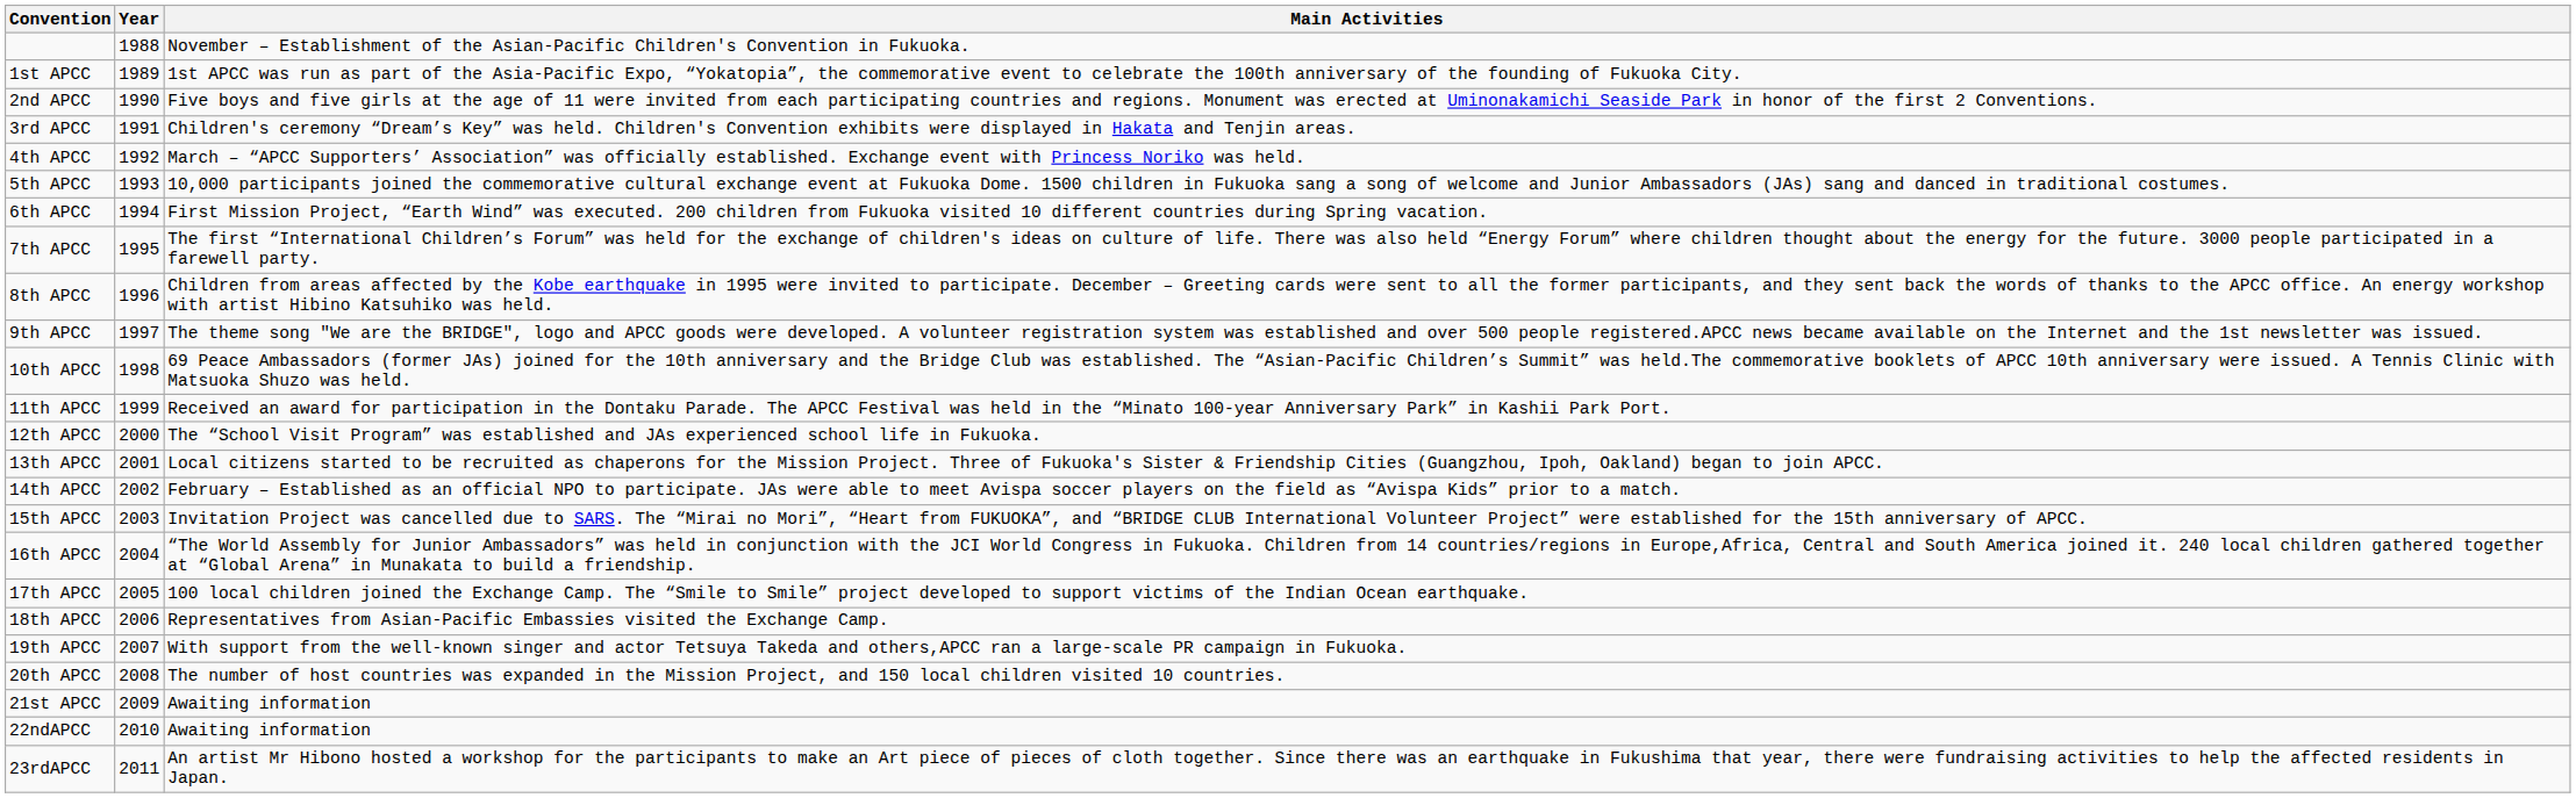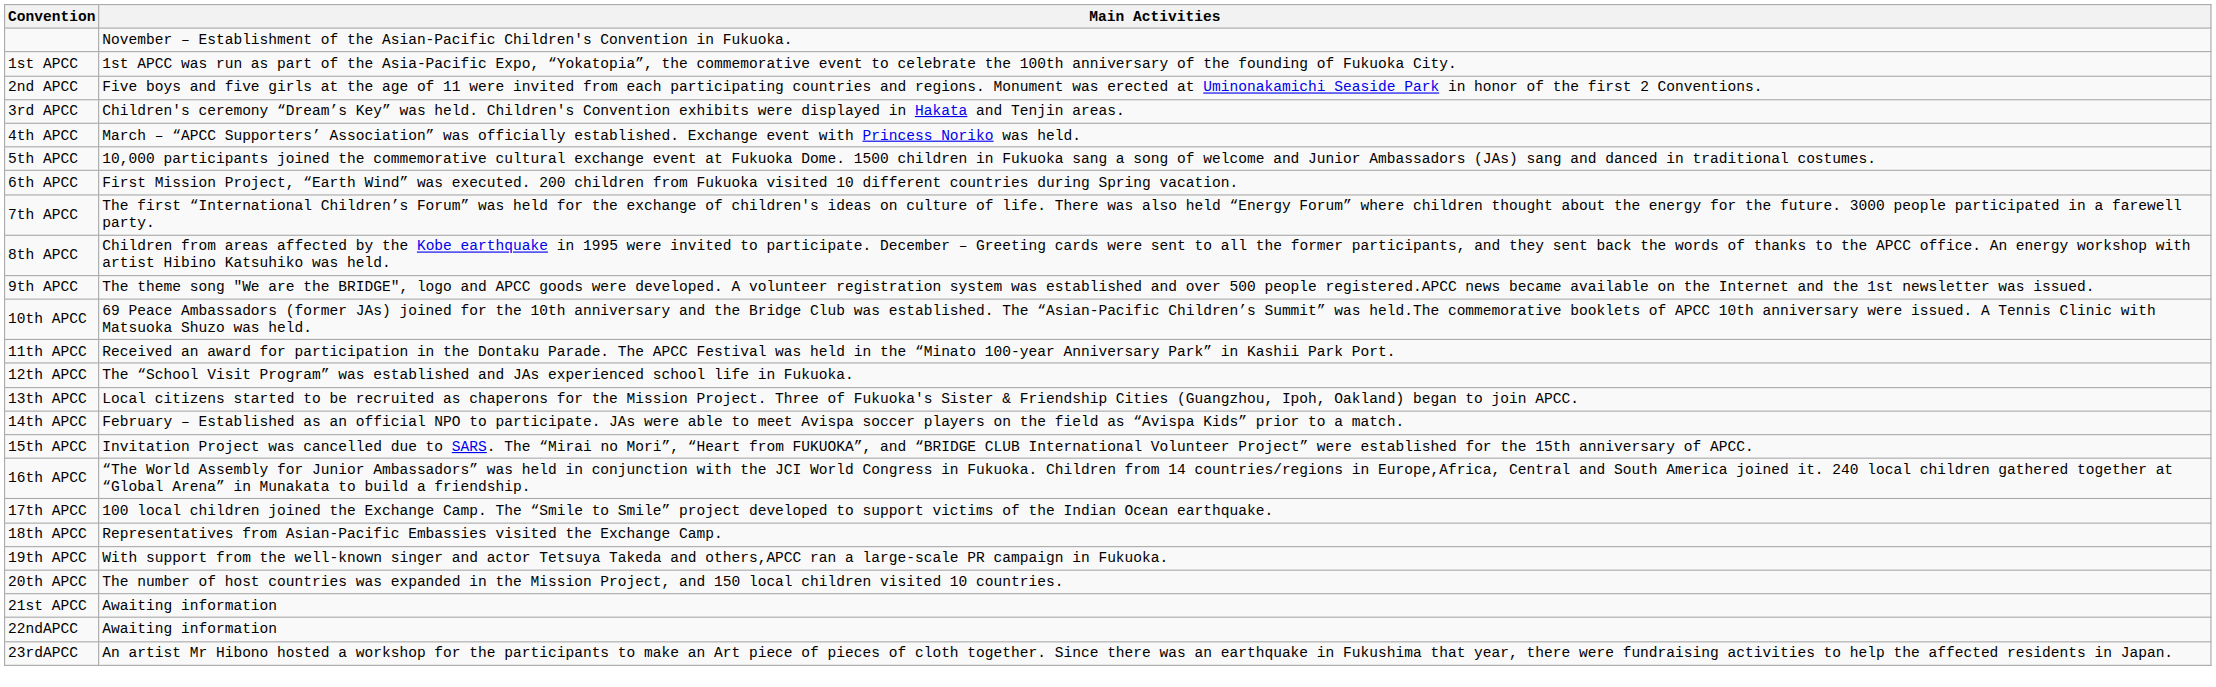 <table class="wikitable">
 <tr>
 <th>Convention</th>
-<th>Year</th>
 <th>Main Activities</th>
 </tr>
 <tr>
 <td></td>
-<td>1988</td>
 <td>November – Establishment of the Asian-Pacific Children's Convention in Fukuoka.</td>
 </tr>
 <tr>
 <td>1st APCC</td>
-<td>1989</td>
 <td>1st APCC was run as part of the Asia-Pacific Expo, “Yokatopia”, the commemorative event to celebrate the 100th anniversary of the founding of Fukuoka City.</td>
 </tr>
 <tr>
 <td>2nd APCC</td>
-<td>1990</td>
 <td>Five boys and five girls at the age of 11 were invited from each participating countries and regions. Monument was erected at <a href='#'>Uminonakamichi Seaside Park</a> in honor of the first 2 Conventions.</td>
 </tr>
 <tr>
 <td>3rd APCC</td>
-<td>1991</td>
 <td>Children's ceremony “Dream’s Key” was held. Children's Convention exhibits were displayed in <a href='#'>Hakata</a> and Tenjin areas.</td>
 </tr>
 <tr>
 <td>4th APCC</td>
-<td>1992</td>
 <td>March – “APCC Supporters’ Association” was officially established. Exchange event with <a href='#'>Princess Noriko</a> was held.</td>
 </tr>
 <tr>
 <td>5th APCC</td>
-<td>1993</td>
 <td>10,000 participants joined the commemorative cultural exchange event at Fukuoka Dome. 1500 children in Fukuoka sang a song of welcome and Junior Ambassadors (JAs) sang and danced in traditional costumes.</td>
 </tr>
 <tr>
 <td>6th APCC</td>
-<td>1994</td>
 <td>First Mission Project, “Earth Wind” was executed. 200 children from Fukuoka visited 10 different countries during Spring vacation.</td>
 </tr>
 <tr>
 <td>7th APCC</td>
-<td>1995</td>
 <td>The first “International Children’s Forum” was held for the exchange of children's ideas on culture of life. There was also held “Energy Forum” where children thought about the energy for the future. 3000 people participated in a farewell party.</td>
 </tr>
 <tr>
 <td>8th APCC</td>
-<td>1996</td>
 <td>Children from areas affected by the <a href='#'>Kobe earthquake</a> in 1995 were invited to participate. December – Greeting cards were sent to all the former participants, and they sent back the words of thanks to the APCC office. An energy workshop with artist Hibino Katsuhiko was held.</td>
 </tr>
 <tr>
 <td>9th APCC</td>
-<td>1997</td>
 <td>The theme song "We are the BRIDGE", logo and APCC goods were developed. A volunteer registration system was established and over 500 people registered.APCC news became available on the Internet and the 1st newsletter was issued.</td>
 </tr>
 <tr>
 <td>10th APCC</td>
-<td>1998</td>
 <td>69 Peace Ambassadors (former JAs) joined for the 10th anniversary and the Bridge Club was established. The “Asian-Pacific Children’s Summit” was held.The commemorative booklets of APCC 10th anniversary were issued. A Tennis Clinic with Matsuoka Shuzo was held.</td>
 </tr>
 <tr>
 <td>11th APCC</td>
-<td>1999</td>
 <td>Received an award for participation in the Dontaku Parade. The APCC Festival was held in the “Minato 100-year Anniversary Park” in Kashii Park Port.</td>
 </tr>
 <tr>
 <td>12th APCC</td>
-<td>2000</td>
 <td>The “School Visit Program” was established and JAs experienced school life in Fukuoka.</td>
 </tr>
 <tr>
 <td>13th APCC</td>
-<td>2001</td>
 <td>Local citizens started to be recruited as chaperons for the Mission Project. Three of Fukuoka's Sister & Friendship Cities (Guangzhou, Ipoh, Oakland) began to join APCC.</td>
 </tr>
 <tr>
 <td>14th APCC</td>
-<td>2002</td>
 <td>February – Established as an official NPO to participate. JAs were able to meet Avispa soccer players on the field as “Avispa Kids” prior to a match.</td>
 </tr>
 <tr>
 <td>15th APCC</td>
-<td>2003</td>
 <td>Invitation Project was cancelled due to <a href='#'>SARS</a>. The “Mirai no Mori”, “Heart from FUKUOKA”, and “BRIDGE CLUB International Volunteer Project” were established for the 15th anniversary of APCC.</td>
 </tr>
 <tr>
 <td>16th APCC</td>
-<td>2004</td>
 <td>“The World Assembly for Junior Ambassadors” was held in conjunction with the JCI World Congress in Fukuoka. Children from 14 countries/regions in Europe,Africa, Central and South America joined it. 240 local children gathered together at “Global Arena” in Munakata to build a friendship.</td>
 </tr>
 <tr>
 <td>17th APCC</td>
-<td>2005</td>
 <td>100 local children joined the Exchange Camp. The “Smile to Smile” project developed to support victims of the Indian Ocean earthquake.</td>
 </tr>
 <tr>
 <td>18th APCC</td>
-<td>2006</td>
 <td>Representatives from Asian-Pacific Embassies visited the Exchange Camp.</td>
 </tr>
 <tr>
 <td>19th APCC</td>
-<td>2007</td>
 <td>With support from the well-known singer and actor Tetsuya Takeda and others,APCC ran a large-scale PR campaign in Fukuoka.</td>
 </tr>
 <tr>
 <td>20th APCC</td>
-<td>2008</td>
 <td>The number of host countries was expanded in the Mission Project, and 150 local children visited 10 countries.</td>
 </tr>
 <tr>
 <td>21st APCC</td>
-<td>2009</td>
 <td>Awaiting information</td>
 </tr>
 <tr>
 <td>22ndAPCC</td>
-<td>2010</td>
 <td>Awaiting information</td>
 </tr>
 <tr>
 <td>23rdAPCC</td>
-<td>2011</td>
 <td>An artist Mr Hibono hosted a workshop for the participants to make an Art piece of pieces of cloth together.  Since there was an earthquake in Fukushima that year, there were fundraising activities to help the affected residents in Japan.</td>
 </tr>
 </table>
